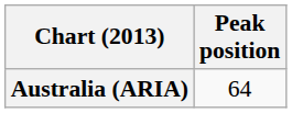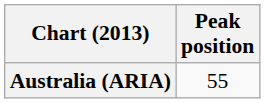 <table class="wikitable plainrowheaders">
 <tr>
 <th>Chart (2013)</th>
 <th>Peak<br>position</th>
 </tr>
 <tr>
 <th scope="row">Australia (ARIA)</th>
-<td align="center">64</td>
+<td align="center">55</td>
 </tr>
 </table>
